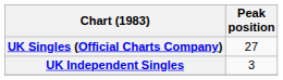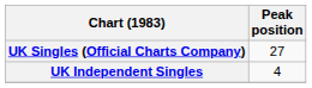 <table class="wikitable sortable plainrowheaders" style="text-align:center">
 <tr>
 <th scope="col">Chart (1983)</th>
 <th scope="col">Peak<br>position</th>
 </tr>
 <tr>
 <th scope="row"><a href='#'>UK Singles</a> (<a href='#'>Official Charts Company</a>)</th>
 <td>27</td>
 </tr>
 <tr>
 <th scope="row"><a href='#'>UK Independent Singles</a></th>
-<td>3</td>
+<td>4</td>
 </tr>
 <tr>
 </tr>
 </table>
